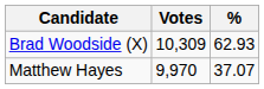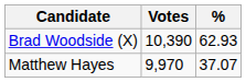 <table class="wikitable">
 <tr>
 <th>Candidate</th>
 <th>Votes</th>
 <th>%</th>
 </tr>
 <tr>
 <td><a href='#'>Brad Woodside</a> (X)</td>
-<td>10,309</td>
+<td>10,390</td>
 <td>62.93</td>
 </tr>
 <tr>
 <td>Matthew Hayes</td>
 <td>9,970</td>
 <td>37.07</td>
 </tr>
 </table>
